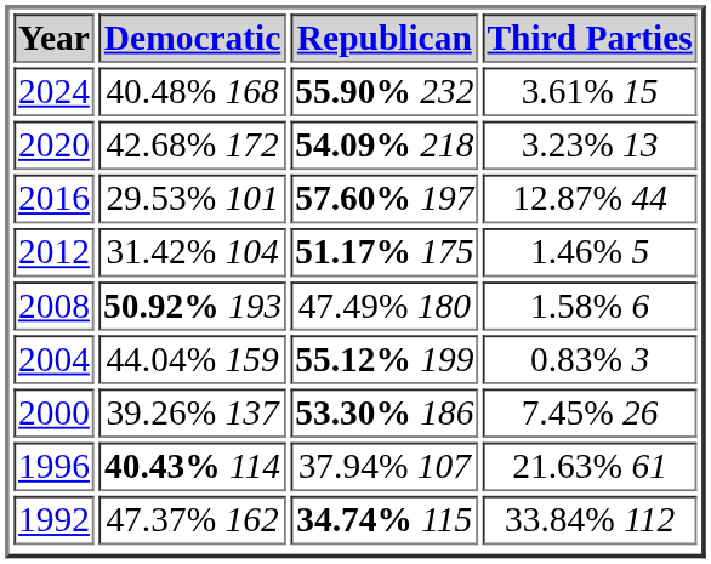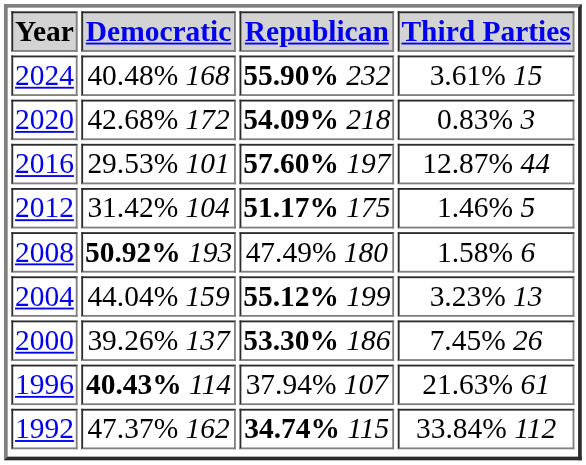 <table border = "2">
 <tr style="background:lightgrey;">
 <th>Year</th>
 <th><a href='#'>Democratic</a></th>
 <th><a href='#'>Republican</a></th>
 <th><a href='#'>Third Parties</a></th>
 </tr>
 <tr>
 <td align="center" ><a href='#'>2024</a></td>
 <td align="center" >40.48% <em>168</em></td>
 <td align="center" ><strong>55.90%</strong> <em>232</em></td>
 <td align="center" >3.61% <em>15</em></td>
 </tr>
 <tr>
 <td align="center" ><a href='#'>2020</a></td>
 <td align="center" >42.68% <em>172</em></td>
 <td align="center" ><strong>54.09%</strong> <em>218</em></td>
-<td align="center" >3.23% <em>13</em></td>
+<td align="center" >0.83% <em>3</em></td>
 </tr>
 <tr>
 <td align="center" ><a href='#'>2016</a></td>
 <td align="center" >29.53% <em>101</em></td>
 <td align="center" ><strong>57.60%</strong> <em>197</em></td>
 <td align="center" >12.87% <em>44</em></td>
 </tr>
 <tr>
 <td align="center" ><a href='#'>2012</a></td>
 <td align="center" >31.42% <em>104</em></td>
 <td align="center" ><strong>51.17%</strong> <em>175</em></td>
 <td align="center" >1.46% <em>5</em></td>
 </tr>
 <tr>
 <td align="center" ><a href='#'>2008</a></td>
 <td align="center" ><strong>50.92%</strong> <em>193</em></td>
 <td align="center" >47.49% <em>180</em></td>
 <td align="center" >1.58% <em>6</em></td>
 </tr>
 <tr>
 <td align="center" ><a href='#'>2004</a></td>
 <td align="center" >44.04% <em>159</em></td>
 <td align="center" ><strong>55.12%</strong> <em>199</em></td>
-<td align="center" >0.83% <em>3</em></td>
+<td align="center" >3.23% <em>13</em></td>
 </tr>
 <tr>
 <td align="center" ><a href='#'>2000</a></td>
 <td align="center" >39.26% <em>137</em></td>
 <td align="center" ><strong>53.30%</strong> <em>186</em></td>
 <td align="center" >7.45% <em>26</em></td>
 </tr>
 <tr>
 <td align="center" ><a href='#'>1996</a></td>
 <td align="center" ><strong>40.43%</strong> <em>114</em></td>
 <td align="center" >37.94% <em>107</em></td>
 <td align="center" >21.63% <em>61</em></td>
 </tr>
 <tr>
 <td align="center" ><a href='#'>1992</a></td>
 <td align="center" >47.37% <em>162</em></td>
 <td align="center" ><strong>34.74%</strong> <em>115</em></td>
 <td align="center" >33.84% <em>112</em></td>
 </tr>
 <tr>
 </tr>
 </table>
